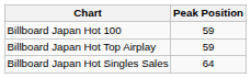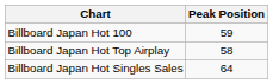 <table class="wikitable">
 <tr>
 <th>Chart</th>
 <th>Peak Position</th>
 </tr>
 <tr>
 <td>Billboard Japan Hot 100</td>
 <td align="center">59</td>
 </tr>
 <tr>
 <td>Billboard Japan Hot Top Airplay</td>
-<td align="center">59</td>
+<td align="center">58</td>
 </tr>
 <tr>
 <td>Billboard Japan Hot Singles Sales</td>
 <td align="center">64</td>
 </tr>
 </table>
